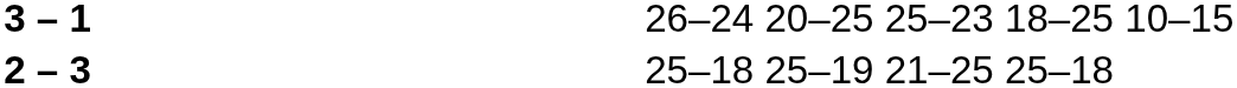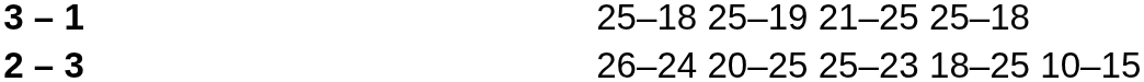 <table width=100% cellspacing=1>
 <tr>
 <th width=20%></th>
 <th width=12%></th>
 <th width=20%></th>
 <th width=33%></th>
 <td></td>
 </tr>
 <tr style=font-size:95%>
 <td align=right><strong></strong></td>
 <td align=center><strong>3 – 1</strong></td>
 <td></td>
-<td>26–24 20–25 25–23 18–25 10–15</td>
+<td>25–18 25–19 21–25 25–18</td>
 <td></td>
 </tr>
 <tr style=font-size:95%>
 <td align=right></td>
 <td align=center><strong>2 – 3</strong></td>
 <td><strong></strong></td>
-<td>25–18 25–19 21–25 25–18</td>
+<td>26–24 20–25 25–23 18–25 10–15</td>
 </tr>
 </table>
